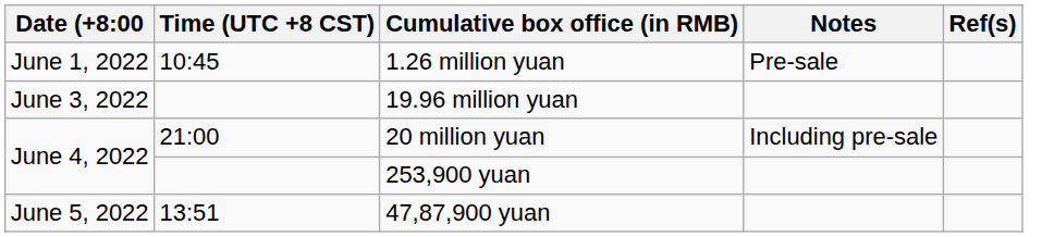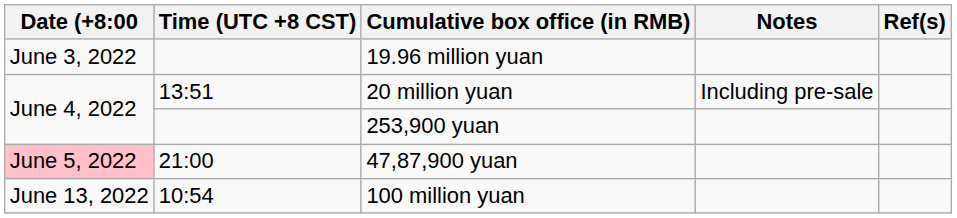 <table class="wikitable">
 <tr>
 <th><strong>Date (+8:00</strong></th>
 <th>Time (UTC +8 CST)</th>
 <th><strong>Cumulative box office (in RMB)</strong></th>
 <th>Notes</th>
 <th>Ref(s)</th>
-</tr>
-<tr>
-<td>June 1, 2022</td>
-<td>10:45</td>
-<td>1.26 million yuan</td>
-<td>Pre-sale</td>
-<td></td>
 </tr>
 <tr>
 <td>June 3, 2022</td>
 <td></td>
 <td>19.96 million yuan</td>
 <td></td>
 <td></td>
 </tr>
 <tr>
 <td rowspan="2">June 4, 2022</td>
-<td>21:00</td>
+<td>13:51</td>
 <td>20 million yuan</td>
 <td>Including pre-sale</td>
 <td></td>
 </tr>
 <tr>
 <td></td>
 <td>253,900 yuan</td>
 <td></td>
 <td></td>
 </tr>
 <tr>
-<td>June 5, 2022</td>
-<td>13:51</td>
+<td style="background: pink;">June 5, 2022</td>
+<td>21:00</td>
 <td>47,87,900 yuan</td>
 <td></td>
 <td></td>
 </tr>
+<tr>
+<td>June 13, 2022</td>
+<td>10:54</td>
+<td>100 million yuan</td>
+<td></td>
+<td></td>
+</tr>
 </table>
